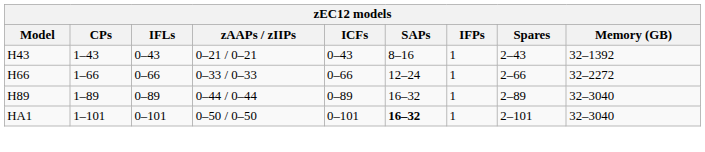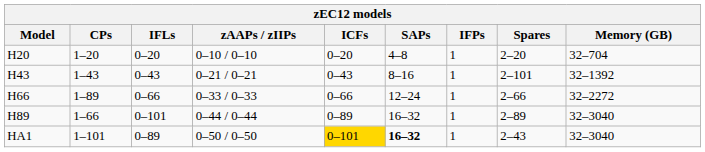 <table class="wikitable mw-collapsible mw-collapsed" style="min-width: 55%;">
 <tr>
 <th colspan="9"><strong>zEC12</strong> models</th>
 </tr>
 <tr>
 <th>Model</th>
 <th>CPs</th>
 <th>IFLs</th>
 <th>zAAPs / zIIPs</th>
 <th>ICFs</th>
 <th>SAPs</th>
 <th>IFPs</th>
 <th>Spares</th>
 <th>Memory (GB)</th>
 </tr>
 <tr>
+<td>H20</td>
+<td>1–20</td>
+<td>0–20</td>
+<td>0–10 / 0–10</td>
+<td>0–20</td>
+<td>4–8</td>
+<td>1</td>
+<td>2–20</td>
+<td>32–704</td>
+</tr>
+<tr>
 <td>H43</td>
 <td>1–43</td>
 <td>0–43</td>
 <td>0–21 / 0–21</td>
 <td>0–43</td>
 <td>8–16</td>
 <td>1</td>
-<td>2–43</td>
+<td>2–101</td>
 <td>32–1392</td>
 </tr>
 <tr>
 <td>H66</td>
-<td>1–66</td>
+<td>1–89</td>
 <td>0–66</td>
 <td>0–33 / 0–33</td>
 <td>0–66</td>
 <td>12–24</td>
 <td>1</td>
 <td>2–66</td>
 <td>32–2272</td>
 </tr>
 <tr>
 <td>H89</td>
-<td>1–89</td>
-<td>0–89</td>
+<td>1–66</td>
+<td>0–101</td>
 <td>0–44 / 0–44</td>
 <td>0–89</td>
 <td>16–32</td>
 <td>1</td>
 <td>2–89</td>
 <td>32–3040</td>
 </tr>
 <tr>
 <td>HA1</td>
 <td>1–101</td>
-<td>0–101</td>
+<td>0–89</td>
 <td>0–50 / 0–50</td>
-<td>0–101</td>
+<td style="background: gold;">0–101</td>
 <td><strong>16–32</strong></td>
 <td>1</td>
-<td>2–101</td>
+<td>2–43</td>
 <td>32–3040</td>
 </tr>
 </table>
